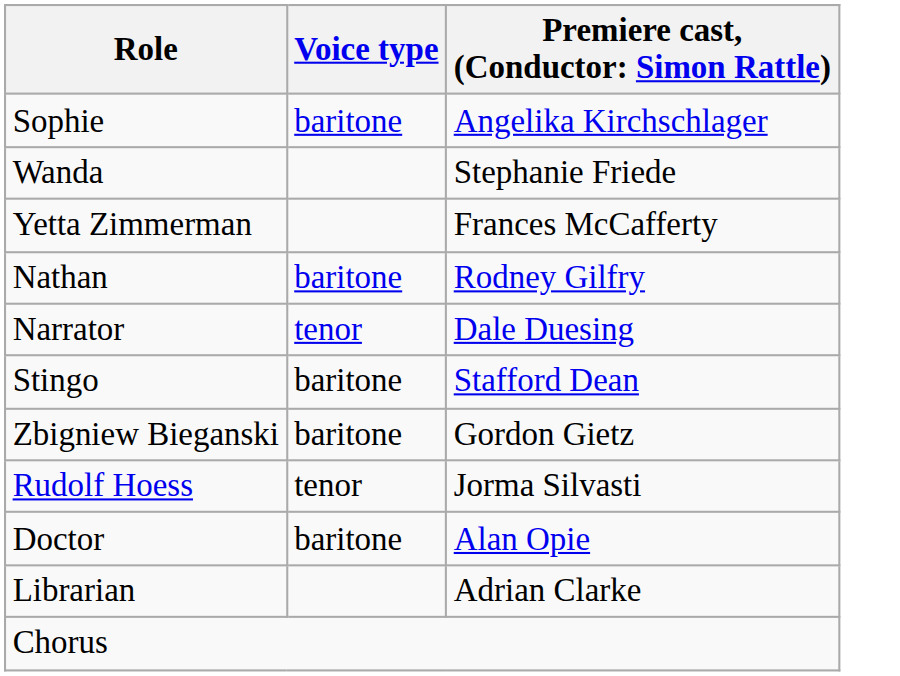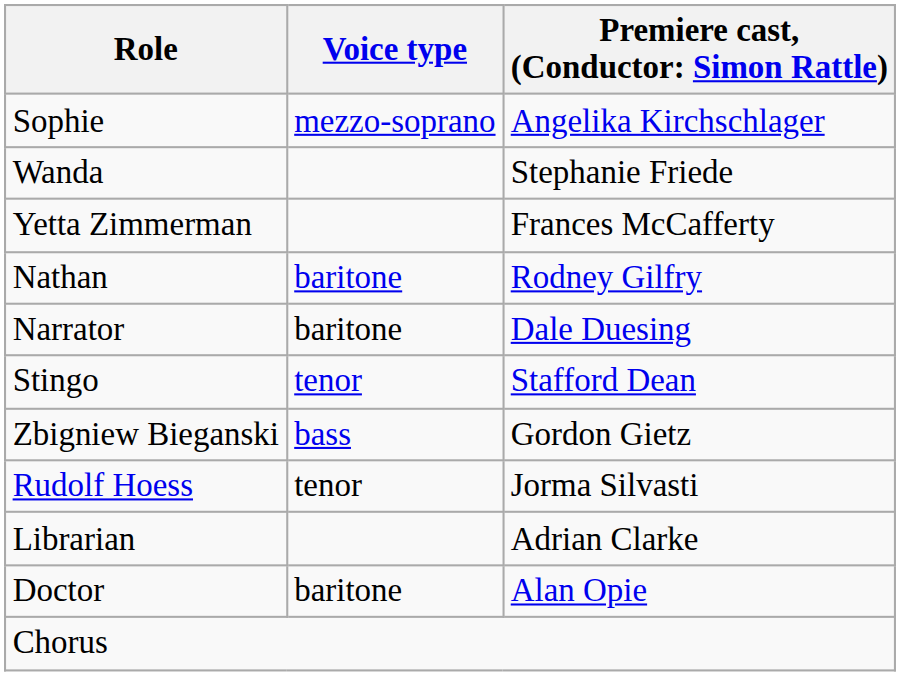 <table class="wikitable">
 <tr>
 <th>Role</th>
 <th><a href='#'>Voice type</a></th>
 <th>Premiere cast,<br>(Conductor: <a href='#'>Simon Rattle</a>)</th>
 </tr>
 <tr>
 <td>Sophie</td>
-<td><a href='#'>baritone</a></td>
+<td><a href='#'>mezzo-soprano</a></td>
 <td><a href='#'>Angelika Kirchschlager</a></td>
 </tr>
 <tr>
 <td>Wanda</td>
 <td></td>
 <td>Stephanie Friede</td>
 </tr>
 <tr>
 <td>Yetta Zimmerman</td>
 <td></td>
 <td>Frances McCafferty</td>
 </tr>
 <tr>
 <td>Nathan</td>
 <td><a href='#'>baritone</a></td>
 <td><a href='#'>Rodney Gilfry</a></td>
 </tr>
 <tr>
 <td>Narrator</td>
-<td><a href='#'>tenor</a></td>
+<td>baritone</td>
 <td><a href='#'>Dale Duesing</a></td>
 </tr>
 <tr>
 <td>Stingo</td>
-<td>baritone</td>
+<td><a href='#'>tenor</a></td>
 <td><a href='#'>Stafford Dean</a></td>
 </tr>
 <tr>
 <td>Zbigniew Bieganski</td>
-<td>baritone</td>
+<td><a href='#'>bass</a></td>
 <td>Gordon Gietz</td>
 </tr>
 <tr>
 <td><a href='#'>Rudolf Hoess</a></td>
 <td>tenor</td>
 <td>Jorma Silvasti</td>
 </tr>
 <tr>
+<td>Librarian</td>
+<td></td>
+<td>Adrian Clarke</td>
+</tr>
+<tr>
 <td>Doctor</td>
 <td>baritone</td>
 <td><a href='#'>Alan Opie</a></td>
 </tr>
 <tr>
-<td>Librarian</td>
-<td></td>
-<td>Adrian Clarke</td>
-</tr>
-<tr>
 <td colspan=3>Chorus</td>
 </tr>
 </table>
